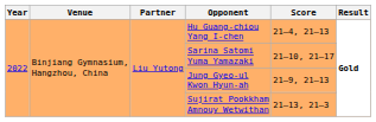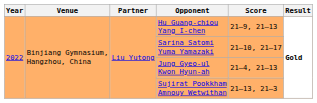 <table class="sortable wikitable" style="font-size: 90%;">
 <tr>
 <th>Year</th>
 <th>Venue</th>
 <th>Partner</th>
 <th>Opponent</th>
 <th>Score</th>
 <th>Result</th>
 </tr>
 <tr style="background:#FFB069">
 <td rowspan="4" align="center"><a href='#'>2022</a></td>
 <td rowspan="4" align="left">Binjiang Gymnasium,<br>Hangzhou, China</td>
 <td rowspan="4" align="left"> <a href='#'>Liu Yutong</a></td>
 <td align="left"> <a href='#'>Hu Guang-chiou</a><br> <a href='#'>Yang I-chen</a></td>
-<td align="left">21–4, 21–13</td>
+<td align="left">21–9, 21–13</td>
 <td rowspan="4" style="text-align:left; background:white"> <strong>Gold</strong></td>
 </tr>
 <tr style="background:#FFB069">
 <td align="left"> <a href='#'>Sarina Satomi</a><br> <a href='#'>Yuma Yamazaki</a></td>
 <td align="left">21–10, 21–17</td>
 </tr>
 <tr style="background:#FFB069">
 <td align="left"> <a href='#'>Jung Gyeo-ul</a><br> <a href='#'>Kwon Hyun-ah</a></td>
-<td align="left">21–9, 21–13</td>
+<td align="left">21–4, 21–13</td>
 </tr>
 <tr style="background:#FFB069">
 <td align="left"> <a href='#'>Sujirat Pookkham</a><br> <a href='#'>Amnouy Wetwithan</a></td>
 <td align="left">21–13, 21–3</td>
 </tr>
 </table>
